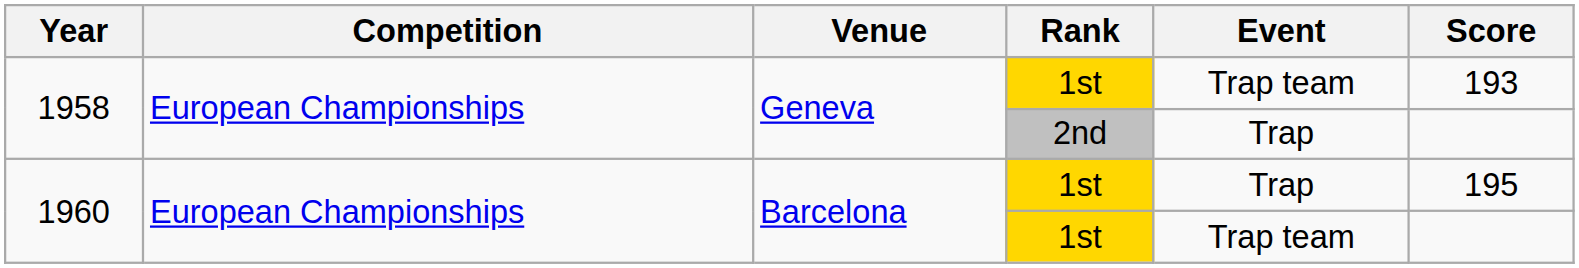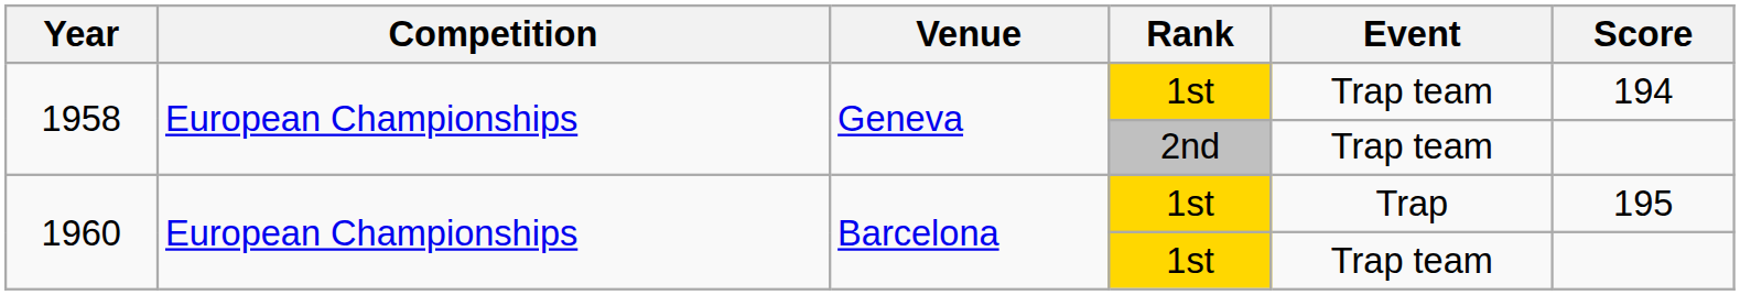 <table class="wikitable sortable" width=55% style="font-size:90%; text-align:center;">
 <tr>
 <th>Year</th>
 <th>Competition</th>
 <th>Venue</th>
 <th>Rank</th>
 <th>Event</th>
 <th>Score</th>
 </tr>
 <tr>
 <td rowspan=2>1958</td>
 <td align=left rowspan=2><a href='#'>European Championships</a></td>
 <td align=left rowspan=2> <a href='#'>Geneva</a></td>
 <td bgcolor=gold>1st</td>
 <td>Trap team</td>
-<td>193</td>
+<td>194</td>
 </tr>
 <tr>
 <td bgcolor=silver>2nd</td>
-<td>Trap</td>
+<td>Trap team</td>
 <td></td>
 </tr>
 <tr>
 <td rowspan=2>1960</td>
 <td align=left rowspan=2><a href='#'>European Championships</a></td>
 <td align=left rowspan=2> <a href='#'>Barcelona</a></td>
 <td bgcolor=gold>1st</td>
 <td>Trap</td>
 <td>195</td>
 </tr>
 <tr>
 <td bgcolor=gold>1st</td>
 <td>Trap team</td>
 <td></td>
 </tr>
 </table>
